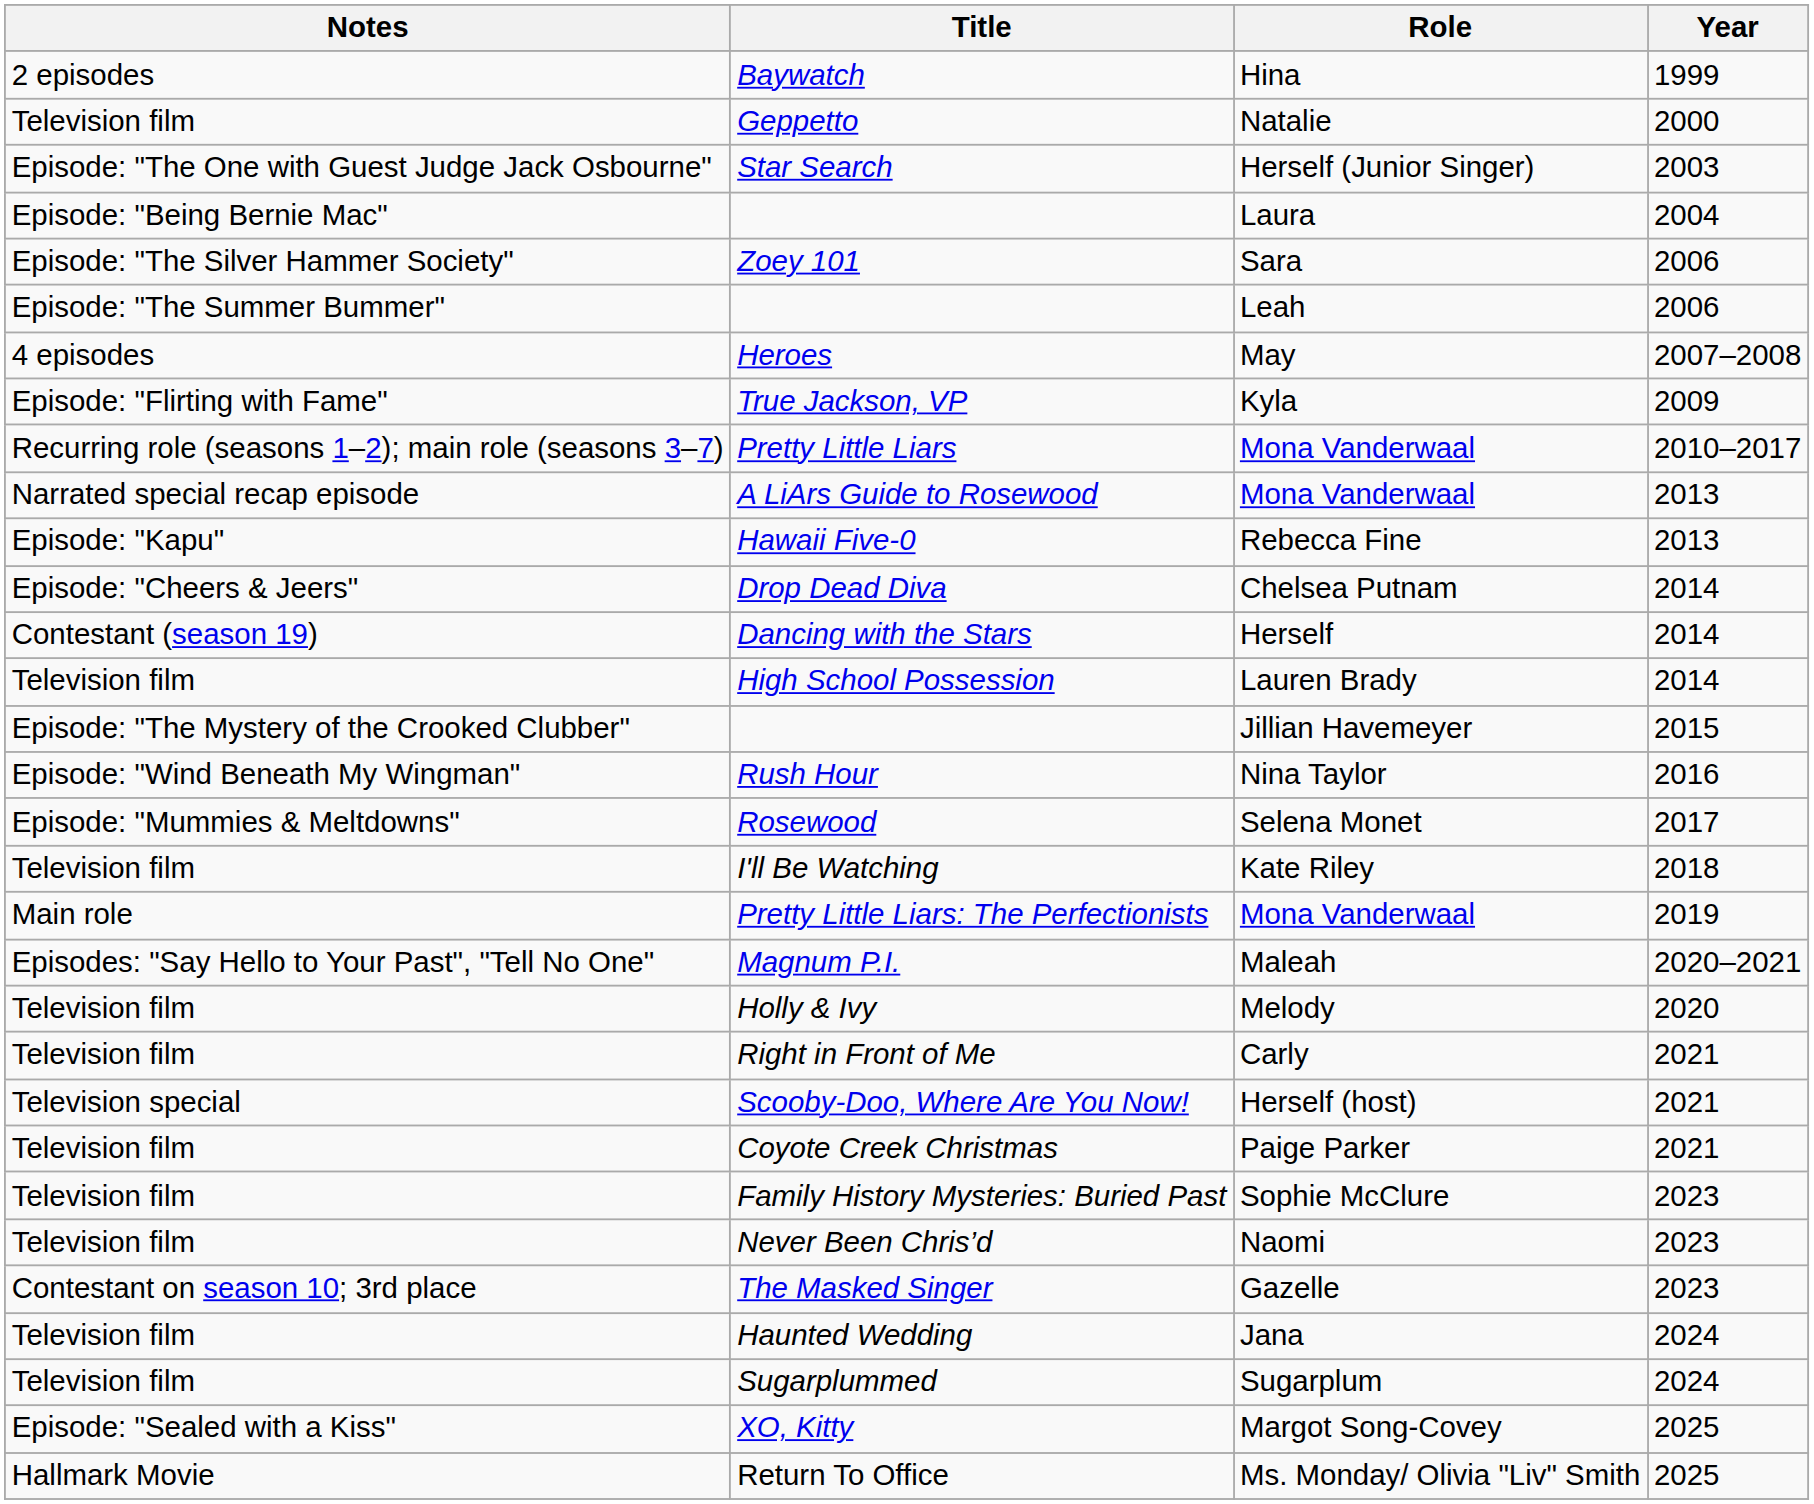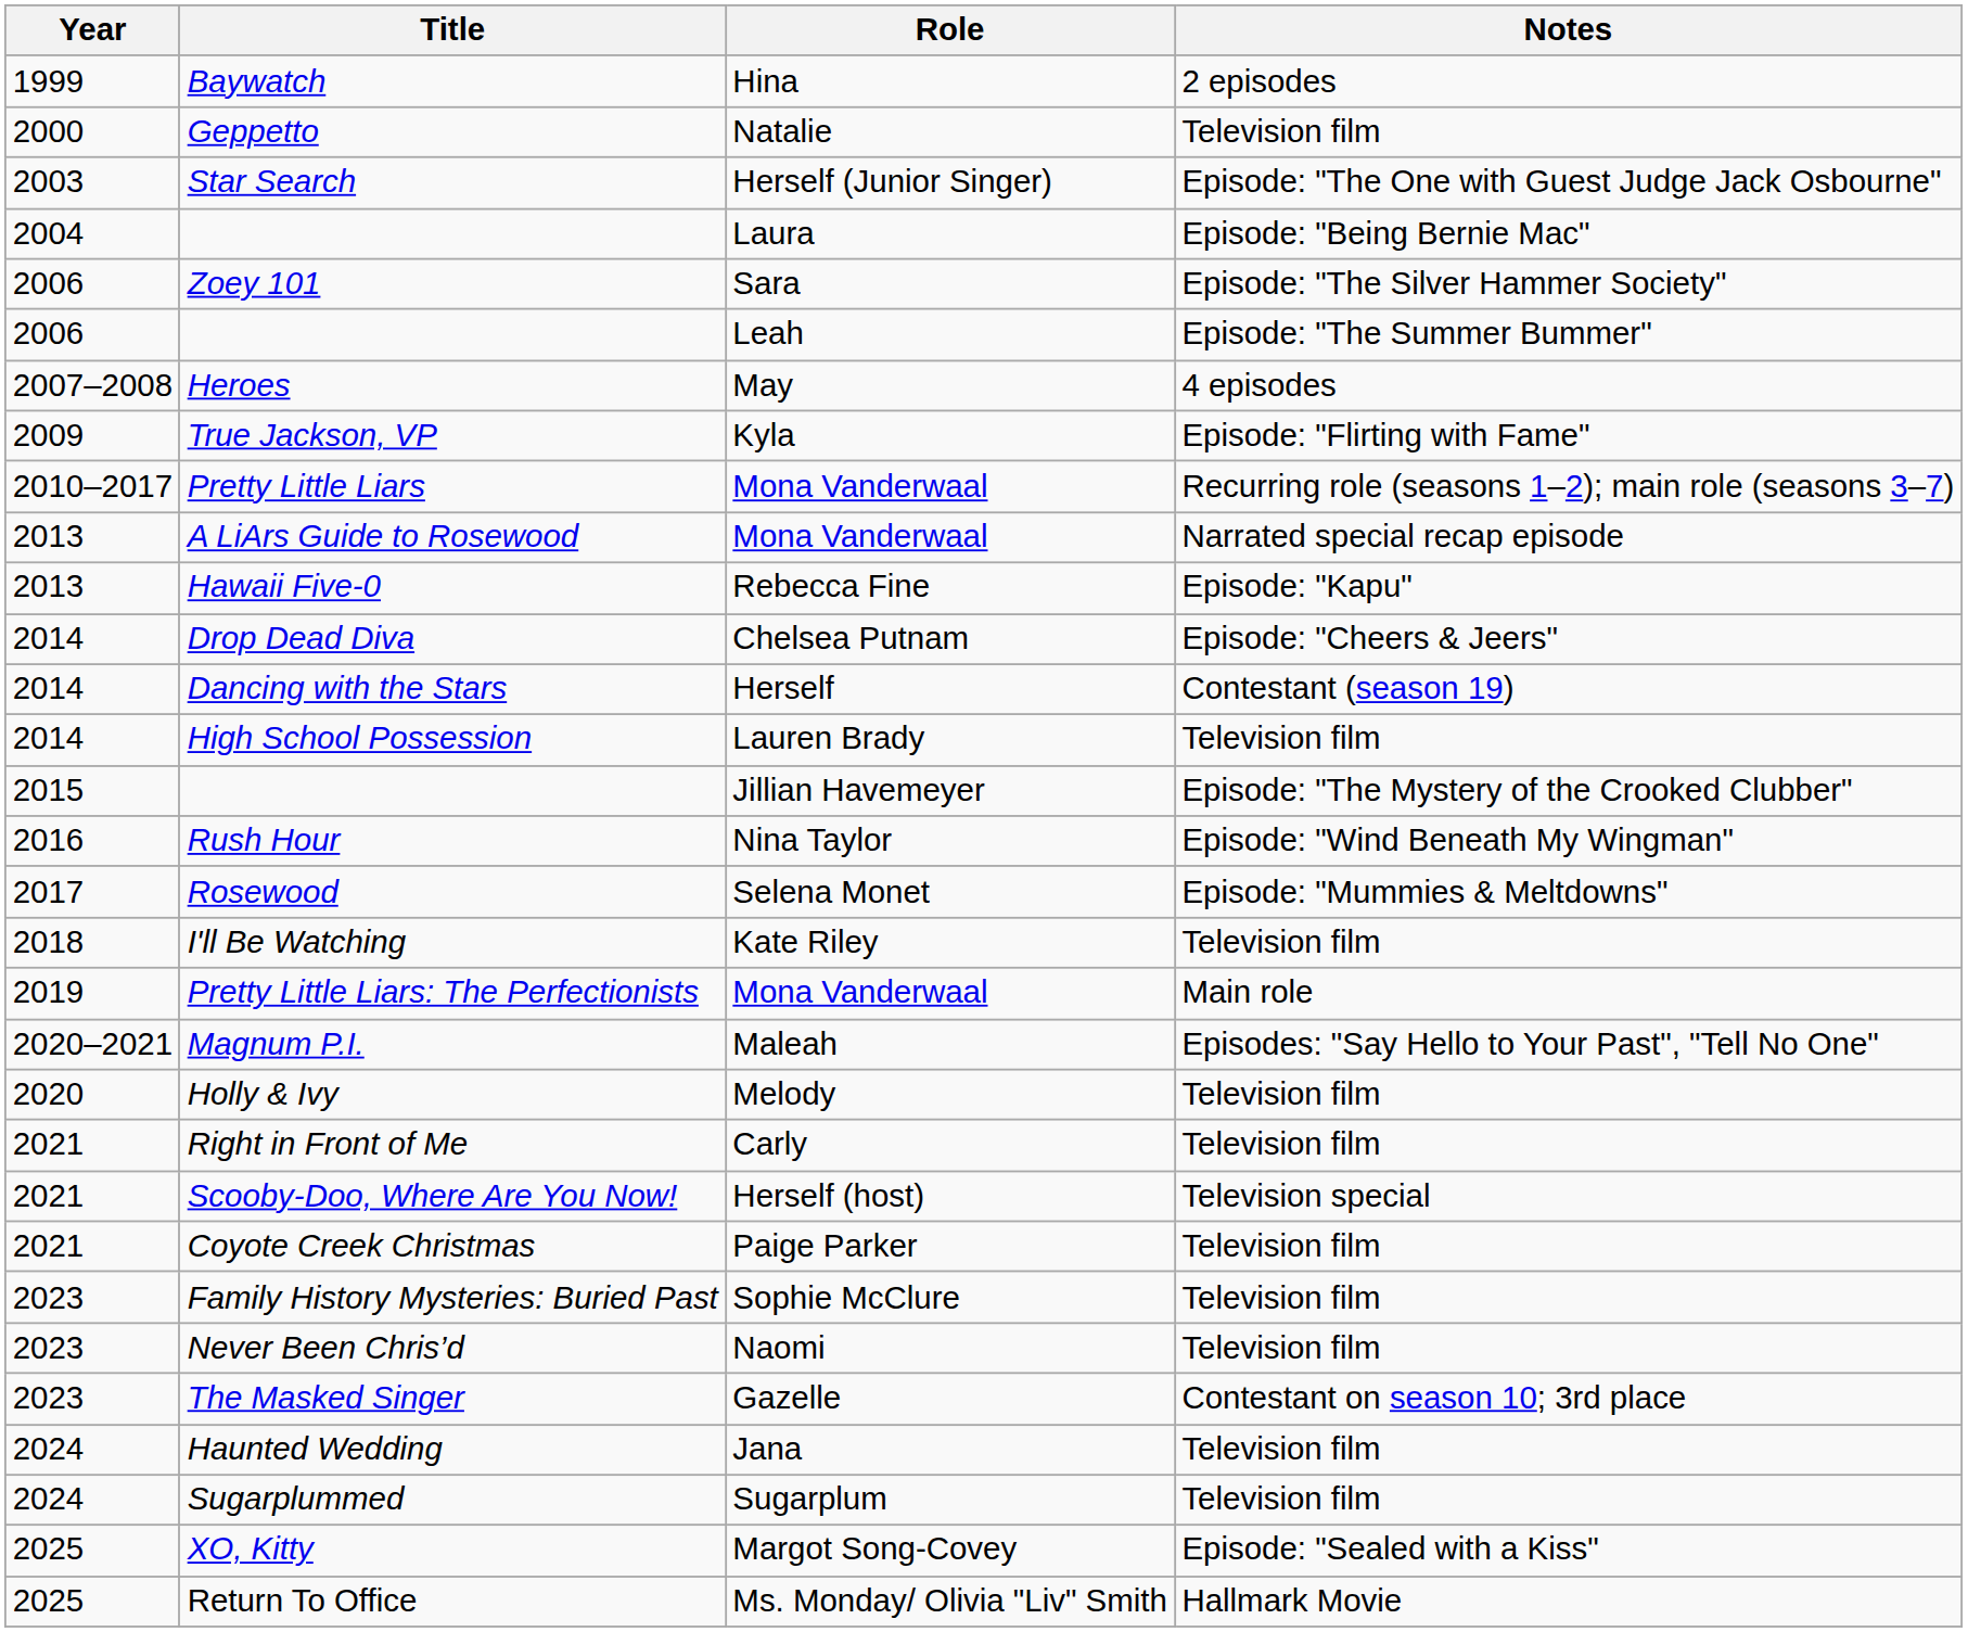 <table class="wikitable sortable">
 <tr>
-<th class="unsortable">Notes</th>
+<th>Year</th>
 <th>Title</th>
 <th>Role</th>
-<th>Year</th>
+<th class="unsortable">Notes</th>
 </tr>
 <tr>
-<td>2 episodes</td>
+<td>1999</td>
 <td><em><a href='#'>Baywatch</a></em></td>
 <td>Hina</td>
-<td>1999</td>
+<td>2 episodes</td>
 </tr>
 <tr>
-<td>Television film</td>
+<td>2000</td>
 <td><em><a href='#'>Geppetto</a></em></td>
 <td>Natalie</td>
-<td>2000</td>
+<td>Television film</td>
 </tr>
 <tr>
-<td>Episode: "The One with Guest Judge Jack Osbourne"</td>
+<td>2003</td>
 <td><em><a href='#'>Star Search</a></em></td>
 <td>Herself (Junior Singer)</td>
-<td>2003</td>
+<td>Episode: "The One with Guest Judge Jack Osbourne"</td>
 </tr>
 <tr>
-<td>Episode: "Being Bernie Mac"</td>
+<td>2004</td>
 <td><em></em></td>
 <td>Laura</td>
-<td>2004</td>
+<td>Episode: "Being Bernie Mac"</td>
 </tr>
 <tr>
-<td>Episode: "The Silver Hammer Society"</td>
+<td>2006</td>
 <td><em><a href='#'>Zoey 101</a></em></td>
 <td>Sara</td>
-<td>2006</td>
+<td>Episode: "The Silver Hammer Society"</td>
 </tr>
 <tr>
-<td>Episode: "The Summer Bummer"</td>
+<td>2006</td>
 <td><em></em></td>
 <td>Leah</td>
-<td>2006</td>
+<td>Episode: "The Summer Bummer"</td>
 </tr>
 <tr>
-<td>4 episodes</td>
+<td>2007–2008</td>
 <td><em><a href='#'>Heroes</a></em></td>
 <td>May</td>
-<td>2007–2008</td>
+<td>4 episodes</td>
 </tr>
 <tr>
-<td>Episode: "Flirting with Fame"</td>
+<td>2009</td>
 <td><em><a href='#'>True Jackson, VP</a></em></td>
 <td>Kyla</td>
-<td>2009</td>
+<td>Episode: "Flirting with Fame"</td>
 </tr>
 <tr>
-<td>Recurring role (seasons <a href='#'>1</a>–<a href='#'>2</a>); main role (seasons <a href='#'>3</a>–<a href='#'>7</a>)</td>
+<td>2010–2017</td>
 <td><em><a href='#'>Pretty Little Liars</a></em></td>
 <td><a href='#'>Mona Vanderwaal</a></td>
-<td>2010–2017</td>
+<td>Recurring role (seasons <a href='#'>1</a>–<a href='#'>2</a>); main role (seasons <a href='#'>3</a>–<a href='#'>7</a>)</td>
 </tr>
 <tr>
-<td>Narrated  special recap episode</td>
+<td>2013</td>
 <td><em><a href='#'>A LiArs Guide to Rosewood</a></em></td>
 <td><a href='#'>Mona Vanderwaal</a></td>
-<td>2013</td>
+<td>Narrated  special recap episode</td>
 </tr>
 <tr>
-<td>Episode: "Kapu"</td>
+<td>2013</td>
 <td><em><a href='#'>Hawaii Five-0</a></em></td>
 <td>Rebecca Fine</td>
-<td>2013</td>
+<td>Episode: "Kapu"</td>
 </tr>
 <tr>
-<td>Episode: "Cheers & Jeers"</td>
+<td>2014</td>
 <td><em><a href='#'>Drop Dead Diva</a></em></td>
 <td>Chelsea Putnam</td>
-<td>2014</td>
+<td>Episode: "Cheers & Jeers"</td>
 </tr>
 <tr>
-<td>Contestant (<a href='#'>season 19</a>)</td>
+<td>2014</td>
 <td><em><a href='#'>Dancing with the Stars</a></em></td>
 <td>Herself</td>
-<td>2014</td>
+<td>Contestant (<a href='#'>season 19</a>)</td>
 </tr>
 <tr>
-<td>Television film</td>
+<td>2014</td>
 <td><em><a href='#'>High School Possession</a></em></td>
 <td>Lauren Brady</td>
-<td>2014</td>
+<td>Television film</td>
 </tr>
 <tr>
-<td>Episode: "The Mystery of the Crooked Clubber"</td>
+<td>2015</td>
 <td><em></em></td>
 <td>Jillian Havemeyer</td>
-<td>2015</td>
+<td>Episode: "The Mystery of the Crooked Clubber"</td>
 </tr>
 <tr>
-<td>Episode: "Wind Beneath My Wingman"</td>
+<td>2016</td>
 <td><em><a href='#'>Rush Hour</a></em></td>
 <td>Nina Taylor</td>
-<td>2016</td>
+<td>Episode: "Wind Beneath My Wingman"</td>
 </tr>
 <tr>
-<td>Episode: "Mummies & Meltdowns"</td>
+<td>2017</td>
 <td><em><a href='#'>Rosewood</a></em></td>
 <td>Selena Monet</td>
-<td>2017</td>
+<td>Episode: "Mummies & Meltdowns"</td>
 </tr>
 <tr>
-<td>Television film</td>
+<td>2018</td>
 <td><em>I'll Be Watching</em></td>
 <td>Kate Riley</td>
-<td>2018</td>
+<td>Television film</td>
 </tr>
 <tr>
-<td>Main role</td>
+<td>2019</td>
 <td><em><a href='#'>Pretty Little Liars: The Perfectionists</a></em></td>
 <td><a href='#'>Mona Vanderwaal</a></td>
-<td>2019</td>
+<td>Main role</td>
 </tr>
 <tr>
-<td>Episodes: "Say Hello to Your Past", "Tell No One"</td>
+<td>2020–2021</td>
 <td><em><a href='#'>Magnum P.I.</a></em></td>
 <td>Maleah</td>
-<td>2020–2021</td>
+<td>Episodes: "Say Hello to Your Past", "Tell No One"</td>
 </tr>
 <tr>
-<td>Television film</td>
+<td>2020</td>
 <td><em>Holly & Ivy</em></td>
 <td>Melody</td>
-<td>2020</td>
+<td>Television film</td>
 </tr>
 <tr>
-<td>Television film</td>
+<td>2021</td>
 <td><em>Right in Front of Me</em></td>
 <td>Carly</td>
-<td>2021</td>
+<td>Television film</td>
 </tr>
 <tr>
-<td>Television special</td>
+<td>2021</td>
 <td><em><a href='#'>Scooby-Doo, Where Are You Now!</a></em></td>
 <td>Herself (host)</td>
-<td>2021</td>
+<td>Television special</td>
 </tr>
 <tr>
-<td>Television film</td>
+<td>2021</td>
 <td><em>Coyote Creek Christmas</em></td>
 <td>Paige Parker</td>
-<td>2021</td>
+<td>Television film</td>
 </tr>
 <tr>
-<td>Television film</td>
+<td>2023</td>
 <td><em>Family History Mysteries: Buried Past</em></td>
 <td>Sophie McClure</td>
-<td>2023</td>
+<td>Television film</td>
 </tr>
 <tr>
-<td>Television film</td>
+<td>2023</td>
 <td><em>Never Been Chris’d</em></td>
 <td>Naomi</td>
-<td>2023</td>
+<td>Television film</td>
 </tr>
 <tr>
-<td>Contestant on <a href='#'>season 10</a>; 3rd place</td>
+<td>2023</td>
 <td><em><a href='#'>The Masked Singer</a></em></td>
 <td>Gazelle</td>
-<td>2023</td>
+<td>Contestant on <a href='#'>season 10</a>; 3rd place</td>
 </tr>
 <tr>
-<td>Television film</td>
+<td>2024</td>
 <td><em>Haunted Wedding</em></td>
 <td>Jana</td>
-<td>2024</td>
+<td>Television film</td>
 </tr>
 <tr>
-<td>Television film</td>
+<td>2024</td>
 <td><em>Sugarplummed</em></td>
 <td>Sugarplum</td>
-<td>2024</td>
+<td>Television film</td>
 </tr>
 <tr>
-<td>Episode: "Sealed with a Kiss"</td>
+<td>2025</td>
 <td><em><a href='#'>XO, Kitty</a></em></td>
 <td>Margot Song-Covey</td>
-<td>2025</td>
+<td>Episode: "Sealed with a Kiss"</td>
 </tr>
 <tr>
-<td>Hallmark Movie</td>
+<td>2025</td>
 <td>Return To Office</td>
 <td>Ms. Monday/ Olivia "Liv" Smith</td>
-<td>2025</td>
+<td>Hallmark Movie</td>
 </tr>
 </table>
